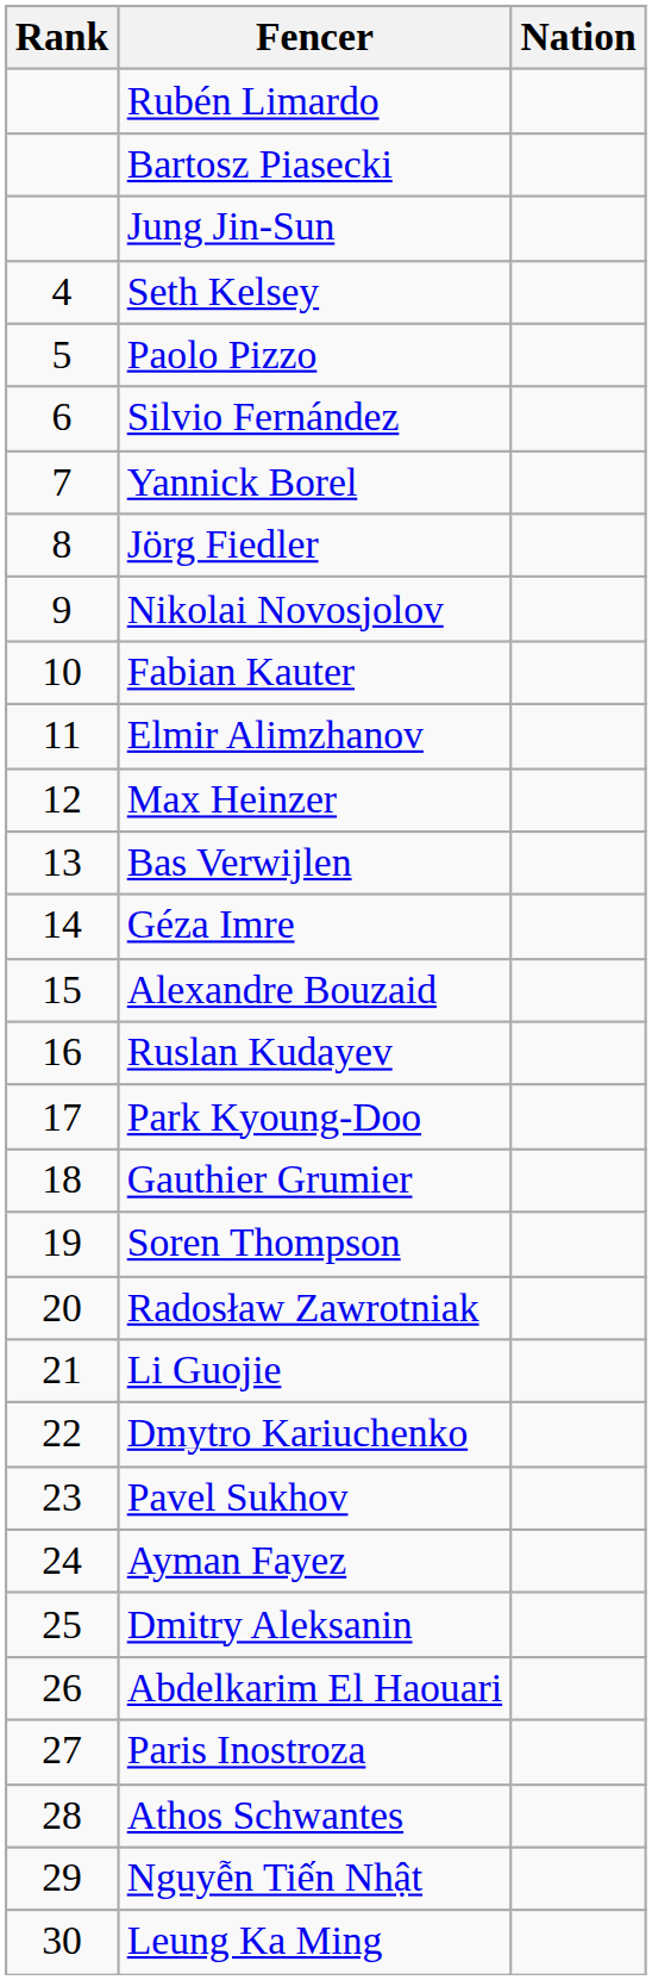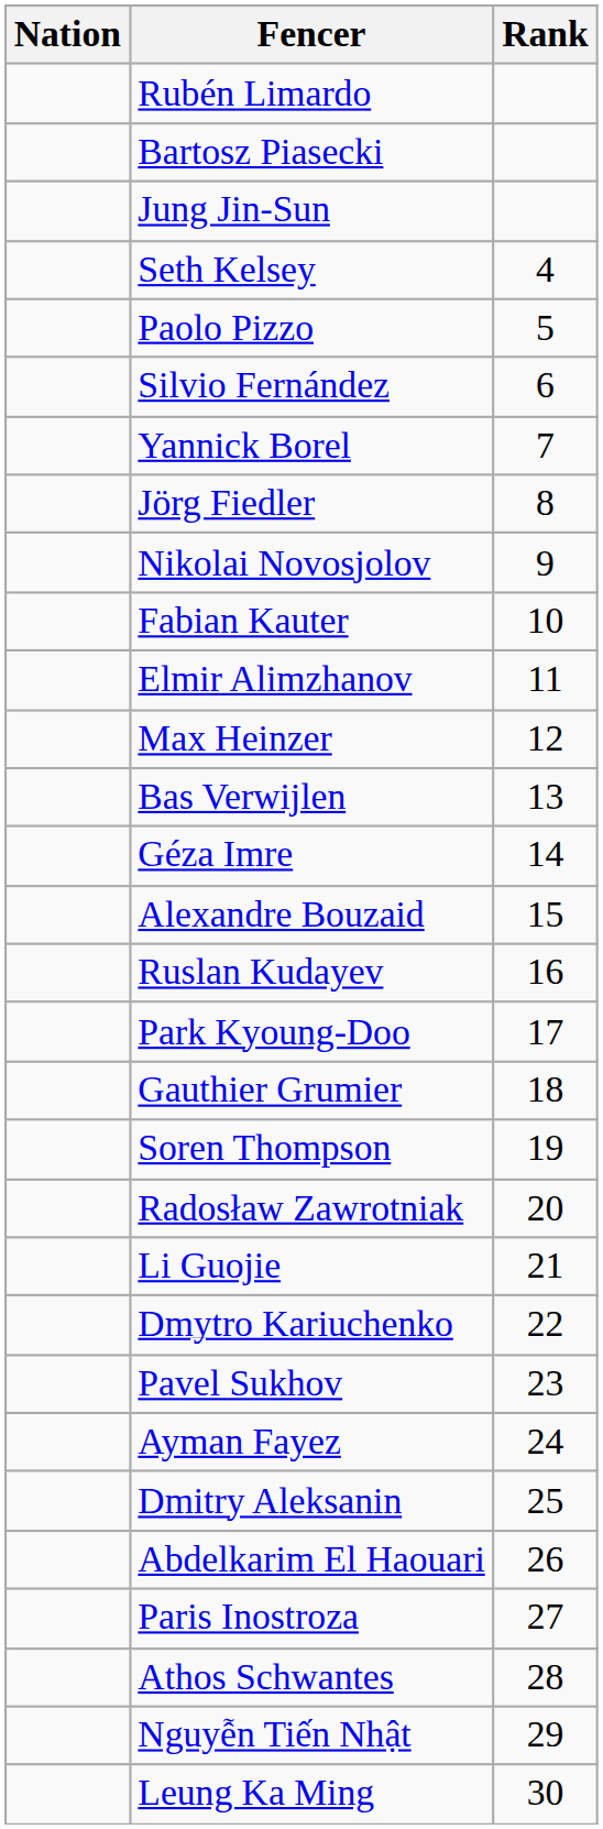 <table class="wikitable sortable" style="text-align: center;">
 <tr>
+<th>Nation</th>
+<th>Fencer</th>
 <th>Rank</th>
-<th>Fencer</th>
-<th>Nation</th>
 </tr>
 <tr>
+<td align=left></td>
+<td align=left><a href='#'>Rubén Limardo</a></td>
 <td></td>
-<td align=left><a href='#'>Rubén Limardo</a></td>
-<td align=left></td>
 </tr>
 <tr>
+<td align=left></td>
+<td align=left><a href='#'>Bartosz Piasecki</a></td>
 <td></td>
-<td align=left><a href='#'>Bartosz Piasecki</a></td>
-<td align=left></td>
 </tr>
 <tr>
+<td align=left></td>
+<td align=left><a href='#'>Jung Jin-Sun</a></td>
 <td></td>
-<td align=left><a href='#'>Jung Jin-Sun</a></td>
-<td align=left></td>
 </tr>
 <tr>
+<td align=left></td>
+<td align=left><a href='#'>Seth Kelsey</a></td>
 <td>4</td>
-<td align=left><a href='#'>Seth Kelsey</a></td>
-<td align=left></td>
 </tr>
 <tr>
+<td align=left></td>
+<td align=left><a href='#'>Paolo Pizzo</a></td>
 <td>5</td>
-<td align=left><a href='#'>Paolo Pizzo</a></td>
-<td align=left></td>
 </tr>
 <tr>
+<td align=left></td>
+<td align=left><a href='#'>Silvio Fernández</a></td>
 <td>6</td>
-<td align=left><a href='#'>Silvio Fernández</a></td>
-<td align=left></td>
 </tr>
 <tr>
+<td align=left></td>
+<td align=left><a href='#'>Yannick Borel</a></td>
 <td>7</td>
-<td align=left><a href='#'>Yannick Borel</a></td>
-<td align=left></td>
 </tr>
 <tr>
+<td align=left></td>
+<td align=left><a href='#'>Jörg Fiedler</a></td>
 <td>8</td>
-<td align=left><a href='#'>Jörg Fiedler</a></td>
-<td align=left></td>
 </tr>
 <tr>
+<td align=left></td>
+<td align=left><a href='#'>Nikolai Novosjolov</a></td>
 <td>9</td>
-<td align=left><a href='#'>Nikolai Novosjolov</a></td>
-<td align=left></td>
 </tr>
 <tr>
+<td align=left></td>
+<td align=left><a href='#'>Fabian Kauter</a></td>
 <td>10</td>
-<td align=left><a href='#'>Fabian Kauter</a></td>
-<td align=left></td>
 </tr>
 <tr>
+<td align=left></td>
+<td align=left><a href='#'>Elmir Alimzhanov</a></td>
 <td>11</td>
-<td align=left><a href='#'>Elmir Alimzhanov</a></td>
-<td align=left></td>
 </tr>
 <tr>
+<td align=left></td>
+<td align=left><a href='#'>Max Heinzer</a></td>
 <td>12</td>
-<td align=left><a href='#'>Max Heinzer</a></td>
-<td align=left></td>
 </tr>
 <tr>
+<td align=left></td>
+<td align=left><a href='#'>Bas Verwijlen</a></td>
 <td>13</td>
-<td align=left><a href='#'>Bas Verwijlen</a></td>
-<td align=left></td>
 </tr>
 <tr>
+<td align=left></td>
+<td align=left><a href='#'>Géza Imre</a></td>
 <td>14</td>
-<td align=left><a href='#'>Géza Imre</a></td>
-<td align=left></td>
 </tr>
 <tr>
+<td align=left></td>
+<td align=left><a href='#'>Alexandre Bouzaid</a></td>
 <td>15</td>
-<td align=left><a href='#'>Alexandre Bouzaid</a></td>
-<td align=left></td>
 </tr>
 <tr>
+<td align=left></td>
+<td align=left><a href='#'>Ruslan Kudayev</a></td>
 <td>16</td>
-<td align=left><a href='#'>Ruslan Kudayev</a></td>
-<td align=left></td>
 </tr>
 <tr>
+<td align=left></td>
+<td align=left><a href='#'>Park Kyoung-Doo</a></td>
 <td>17</td>
-<td align=left><a href='#'>Park Kyoung-Doo</a></td>
-<td align=left></td>
 </tr>
 <tr>
+<td align=left></td>
+<td align=left><a href='#'>Gauthier Grumier</a></td>
 <td>18</td>
-<td align=left><a href='#'>Gauthier Grumier</a></td>
-<td align=left></td>
 </tr>
 <tr>
+<td align=left></td>
+<td align=left><a href='#'>Soren Thompson</a></td>
 <td>19</td>
-<td align=left><a href='#'>Soren Thompson</a></td>
-<td align=left></td>
 </tr>
 <tr>
+<td align=left></td>
+<td align=left><a href='#'>Radosław Zawrotniak</a></td>
 <td>20</td>
-<td align=left><a href='#'>Radosław Zawrotniak</a></td>
-<td align=left></td>
 </tr>
 <tr>
+<td align=left></td>
+<td align=left><a href='#'>Li Guojie</a></td>
 <td>21</td>
-<td align=left><a href='#'>Li Guojie</a></td>
-<td align=left></td>
 </tr>
 <tr>
+<td align=left></td>
+<td align=left><a href='#'>Dmytro Kariuchenko</a></td>
 <td>22</td>
-<td align=left><a href='#'>Dmytro Kariuchenko</a></td>
-<td align=left></td>
 </tr>
 <tr>
+<td align=left></td>
+<td align=left><a href='#'>Pavel Sukhov</a></td>
 <td>23</td>
-<td align=left><a href='#'>Pavel Sukhov</a></td>
-<td align=left></td>
 </tr>
 <tr>
+<td align=left></td>
+<td align=left><a href='#'>Ayman Fayez</a></td>
 <td>24</td>
-<td align=left><a href='#'>Ayman Fayez</a></td>
-<td align=left></td>
 </tr>
 <tr>
+<td align=left></td>
+<td align=left><a href='#'>Dmitry Aleksanin</a></td>
 <td>25</td>
-<td align=left><a href='#'>Dmitry Aleksanin</a></td>
-<td align=left></td>
 </tr>
 <tr>
+<td align=left></td>
+<td align=left><a href='#'>Abdelkarim El Haouari</a></td>
 <td>26</td>
-<td align=left><a href='#'>Abdelkarim El Haouari</a></td>
-<td align=left></td>
 </tr>
 <tr>
+<td align=left></td>
+<td align=left><a href='#'>Paris Inostroza</a></td>
 <td>27</td>
-<td align=left><a href='#'>Paris Inostroza</a></td>
-<td align=left></td>
 </tr>
 <tr>
+<td align=left></td>
+<td align=left><a href='#'>Athos Schwantes</a></td>
 <td>28</td>
-<td align=left><a href='#'>Athos Schwantes</a></td>
-<td align=left></td>
 </tr>
 <tr>
+<td align=left></td>
+<td align=left><a href='#'>Nguyễn Tiến Nhật</a></td>
 <td>29</td>
-<td align=left><a href='#'>Nguyễn Tiến Nhật</a></td>
-<td align=left></td>
 </tr>
 <tr>
+<td align=left></td>
+<td align=left><a href='#'>Leung Ka Ming</a></td>
 <td>30</td>
-<td align=left><a href='#'>Leung Ka Ming</a></td>
-<td align=left></td>
 </tr>
 </table>
